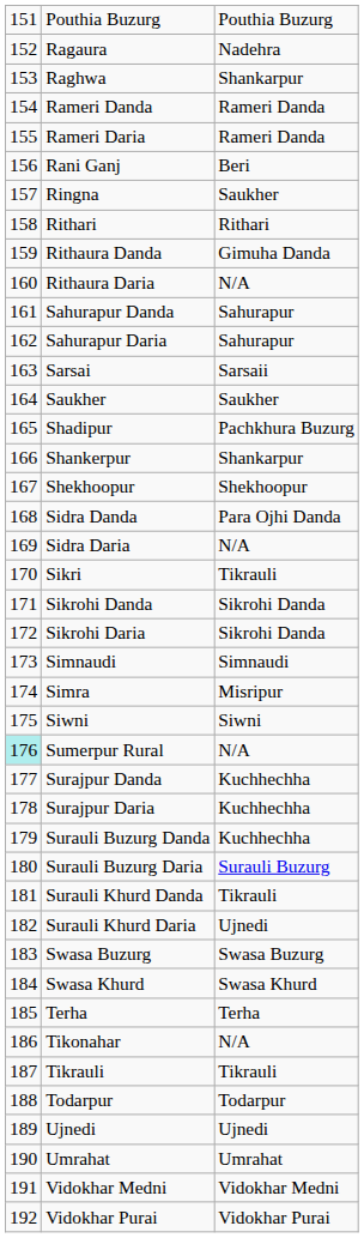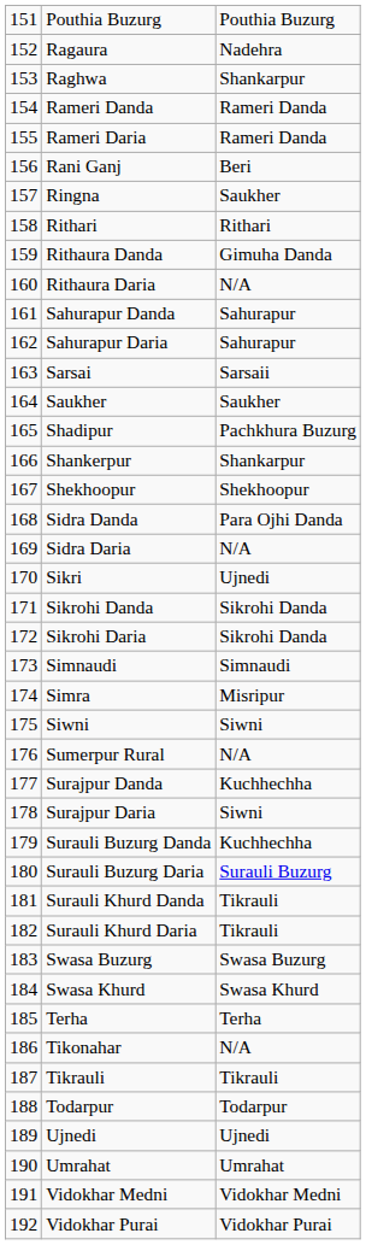 <table class="wikitable">
 <tr>
 <td>151</td>
 <td>Pouthia Buzurg</td>
 <td>Pouthia Buzurg</td>
 </tr>
 <tr>
 <td>152</td>
 <td>Ragaura</td>
 <td>Nadehra</td>
 </tr>
 <tr>
 <td>153</td>
 <td>Raghwa</td>
 <td>Shankarpur</td>
 </tr>
 <tr>
 <td>154</td>
 <td>Rameri Danda</td>
 <td>Rameri Danda</td>
 </tr>
 <tr>
 <td>155</td>
 <td>Rameri Daria</td>
 <td>Rameri Danda</td>
 </tr>
 <tr>
 <td>156</td>
 <td>Rani Ganj</td>
 <td>Beri</td>
 </tr>
 <tr>
 <td>157</td>
 <td>Ringna</td>
 <td>Saukher</td>
 </tr>
 <tr>
 <td>158</td>
 <td>Rithari</td>
 <td>Rithari</td>
 </tr>
 <tr>
 <td>159</td>
 <td>Rithaura Danda</td>
 <td>Gimuha Danda</td>
 </tr>
 <tr>
 <td>160</td>
 <td>Rithaura Daria</td>
 <td>N/A</td>
 </tr>
 <tr>
 <td>161</td>
 <td>Sahurapur Danda</td>
 <td>Sahurapur</td>
 </tr>
 <tr>
 <td>162</td>
 <td>Sahurapur Daria</td>
 <td>Sahurapur</td>
 </tr>
 <tr>
 <td>163</td>
 <td>Sarsai</td>
 <td>Sarsaii</td>
 </tr>
 <tr>
 <td>164</td>
 <td>Saukher</td>
 <td>Saukher</td>
 </tr>
 <tr>
 <td>165</td>
 <td>Shadipur</td>
 <td>Pachkhura Buzurg</td>
 </tr>
 <tr>
 <td>166</td>
 <td>Shankerpur</td>
 <td>Shankarpur</td>
 </tr>
 <tr>
 <td>167</td>
 <td>Shekhoopur</td>
 <td>Shekhoopur</td>
 </tr>
 <tr>
 <td>168</td>
 <td>Sidra Danda</td>
 <td>Para Ojhi Danda</td>
 </tr>
 <tr>
 <td>169</td>
 <td>Sidra Daria</td>
 <td>N/A</td>
 </tr>
 <tr>
 <td>170</td>
 <td>Sikri</td>
-<td>Tikrauli</td>
+<td>Ujnedi</td>
 </tr>
 <tr>
 <td>171</td>
 <td>Sikrohi Danda</td>
 <td>Sikrohi Danda</td>
 </tr>
 <tr>
 <td>172</td>
 <td>Sikrohi Daria</td>
 <td>Sikrohi Danda</td>
 </tr>
 <tr>
 <td>173</td>
 <td>Simnaudi</td>
 <td>Simnaudi</td>
 </tr>
 <tr>
 <td>174</td>
 <td>Simra</td>
 <td>Misripur</td>
 </tr>
 <tr>
 <td>175</td>
 <td>Siwni</td>
 <td>Siwni</td>
 </tr>
 <tr>
-<td style="background: paleturquoise;">176</td>
+<td>176</td>
 <td>Sumerpur Rural</td>
 <td>N/A</td>
 </tr>
 <tr>
 <td>177</td>
 <td>Surajpur Danda</td>
 <td>Kuchhechha</td>
 </tr>
 <tr>
 <td>178</td>
 <td>Surajpur Daria</td>
-<td>Kuchhechha</td>
+<td>Siwni</td>
 </tr>
 <tr>
 <td>179</td>
 <td>Surauli Buzurg Danda</td>
 <td>Kuchhechha</td>
 </tr>
 <tr>
 <td>180</td>
 <td>Surauli Buzurg Daria</td>
 <td><a href='#'>Surauli Buzurg</a></td>
 </tr>
 <tr>
 <td>181</td>
 <td>Surauli Khurd Danda</td>
 <td>Tikrauli</td>
 </tr>
 <tr>
 <td>182</td>
 <td>Surauli Khurd Daria</td>
-<td>Ujnedi</td>
+<td>Tikrauli</td>
 </tr>
 <tr>
 <td>183</td>
 <td>Swasa Buzurg</td>
 <td>Swasa Buzurg</td>
 </tr>
 <tr>
 <td>184</td>
 <td>Swasa Khurd</td>
 <td>Swasa Khurd</td>
 </tr>
 <tr>
 <td>185</td>
 <td>Terha</td>
 <td>Terha</td>
 </tr>
 <tr>
 <td>186</td>
 <td>Tikonahar</td>
 <td>N/A</td>
 </tr>
 <tr>
 <td>187</td>
 <td>Tikrauli</td>
 <td>Tikrauli</td>
 </tr>
 <tr>
 <td>188</td>
 <td>Todarpur</td>
 <td>Todarpur</td>
 </tr>
 <tr>
 <td>189</td>
 <td>Ujnedi</td>
 <td>Ujnedi</td>
 </tr>
 <tr>
 <td>190</td>
 <td>Umrahat</td>
 <td>Umrahat</td>
 </tr>
 <tr>
 <td>191</td>
 <td>Vidokhar Medni</td>
 <td>Vidokhar Medni</td>
 </tr>
 <tr>
 <td>192</td>
 <td>Vidokhar Purai</td>
 <td>Vidokhar Purai</td>
 </tr>
 </table>
